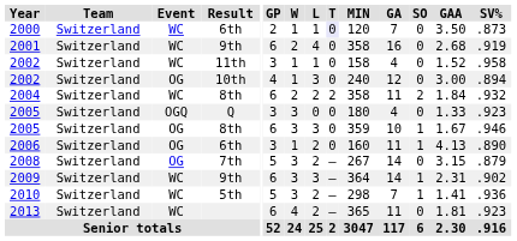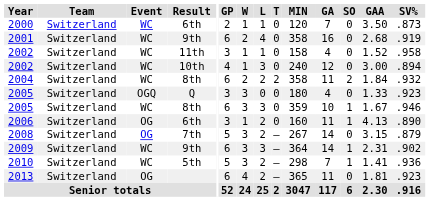 <table border="0" cellpadding="1" cellspacing="0" ID="Table3" style="text-align:center; width:40em">
 <tr ALIGN="center" bgcolor="#e0e0e0">
 <th>Year</th>
 <th>Team</th>
 <th>Event</th>
 <th>Result</th>
 <th rowspan="99" bgcolor="#ffffff"></th>
 <th>GP</th>
 <th>W</th>
 <th>L</th>
 <th>T</th>
 <th>MIN</th>
 <th>GA</th>
 <th>SO</th>
 <th>GAA</th>
 <th>SV%</th>
 </tr>
 <tr>
 <td><a href='#'>2000</a></td>
 <td><a href='#'>Switzerland</a></td>
 <td><a href='#'>WC</a></td>
 <td>6th</td>
 <td>2</td>
 <td>1</td>
 <td>1</td>
-<td style="background: lavender;">0</td>
+<td>0</td>
 <td>120</td>
 <td>7</td>
 <td>0</td>
 <td>3.50</td>
 <td>.873</td>
 </tr>
 <tr bgcolor="#f0f0f0">
 <td><a href='#'>2001</a></td>
 <td>Switzerland</td>
 <td>WC</td>
 <td>9th</td>
 <td>6</td>
 <td>2</td>
 <td>4</td>
 <td>0</td>
 <td>358</td>
 <td>16</td>
 <td>0</td>
 <td>2.68</td>
 <td>.919</td>
 </tr>
 <tr>
 <td><a href='#'>2002</a></td>
 <td>Switzerland</td>
 <td>WC</td>
 <td>11th</td>
 <td>3</td>
 <td>1</td>
 <td>1</td>
 <td>0</td>
 <td>158</td>
 <td>4</td>
 <td>0</td>
 <td>1.52</td>
 <td>.958</td>
 </tr>
 <tr bgcolor="#f0f0f0">
 <td><a href='#'>2002</a></td>
 <td>Switzerland</td>
-<td>OG</td>
+<td>WC</td>
 <td>10th</td>
 <td>4</td>
 <td>1</td>
 <td>3</td>
 <td>0</td>
 <td>240</td>
 <td>12</td>
 <td>0</td>
 <td>3.00</td>
 <td>.894</td>
 </tr>
 <tr>
 <td><a href='#'>2004</a></td>
 <td>Switzerland</td>
 <td>WC</td>
 <td>8th</td>
 <td>6</td>
 <td>2</td>
 <td>2</td>
 <td>2</td>
 <td>358</td>
 <td>11</td>
 <td>2</td>
 <td>1.84</td>
 <td>.932</td>
 </tr>
 <tr bgcolor="#f0f0f0">
 <td><a href='#'>2005</a></td>
 <td>Switzerland</td>
 <td>OGQ</td>
 <td>Q</td>
 <td>3</td>
 <td>3</td>
 <td>0</td>
 <td>0</td>
 <td>180</td>
 <td>4</td>
 <td>0</td>
 <td>1.33</td>
 <td>.923</td>
 </tr>
 <tr>
 <td><a href='#'>2005</a></td>
 <td>Switzerland</td>
-<td>OG</td>
+<td>WC</td>
 <td>8th</td>
 <td>6</td>
 <td>3</td>
 <td>3</td>
 <td>0</td>
 <td>359</td>
 <td>10</td>
 <td>1</td>
 <td>1.67</td>
 <td>.946</td>
 </tr>
 <tr bgcolor="#f0f0f0">
 <td><a href='#'>2006</a></td>
 <td>Switzerland</td>
 <td>OG</td>
 <td>6th</td>
 <td>3</td>
 <td>1</td>
 <td>2</td>
 <td>0</td>
 <td>160</td>
 <td>11</td>
 <td>1</td>
 <td>4.13</td>
 <td>.890</td>
 </tr>
 <tr>
 <td><a href='#'>2008</a></td>
 <td>Switzerland</td>
 <td><a href='#'>OG</a></td>
 <td>7th</td>
 <td>5</td>
 <td>3</td>
 <td>2</td>
 <td>—</td>
 <td>267</td>
 <td>14</td>
 <td>0</td>
 <td>3.15</td>
 <td>.879</td>
 </tr>
 <tr bgcolor="#f0f0f0">
 <td><a href='#'>2009</a></td>
 <td>Switzerland</td>
 <td>WC</td>
 <td>9th</td>
 <td>6</td>
 <td>3</td>
 <td>3</td>
 <td>—</td>
 <td>364</td>
 <td>14</td>
 <td>1</td>
 <td>2.31</td>
 <td>.902</td>
 </tr>
 <tr>
 <td><a href='#'>2010</a></td>
 <td>Switzerland</td>
 <td>WC</td>
 <td>5th</td>
 <td>5</td>
 <td>3</td>
 <td>2</td>
 <td>—</td>
 <td>298</td>
 <td>7</td>
 <td>1</td>
 <td>1.41</td>
 <td>.936</td>
 </tr>
 <tr bgcolor="#f0f0f0">
 <td><a href='#'>2013</a></td>
 <td>Switzerland</td>
-<td>WC</td>
+<td>OG</td>
 <td></td>
 <td>6</td>
 <td>4</td>
 <td>2</td>
 <td>—</td>
 <td>365</td>
 <td>11</td>
 <td>0</td>
 <td>1.81</td>
 <td>.923</td>
 </tr>
 <tr bgcolor="#e0e0e0">
 <th colspan=4>Senior totals</th>
 <th>52</th>
 <th>24</th>
 <th>25</th>
 <th>2</th>
 <th>3047</th>
 <th>117</th>
 <th>6</th>
 <th>2.30</th>
 <th>.916</th>
 </tr>
 </table>
